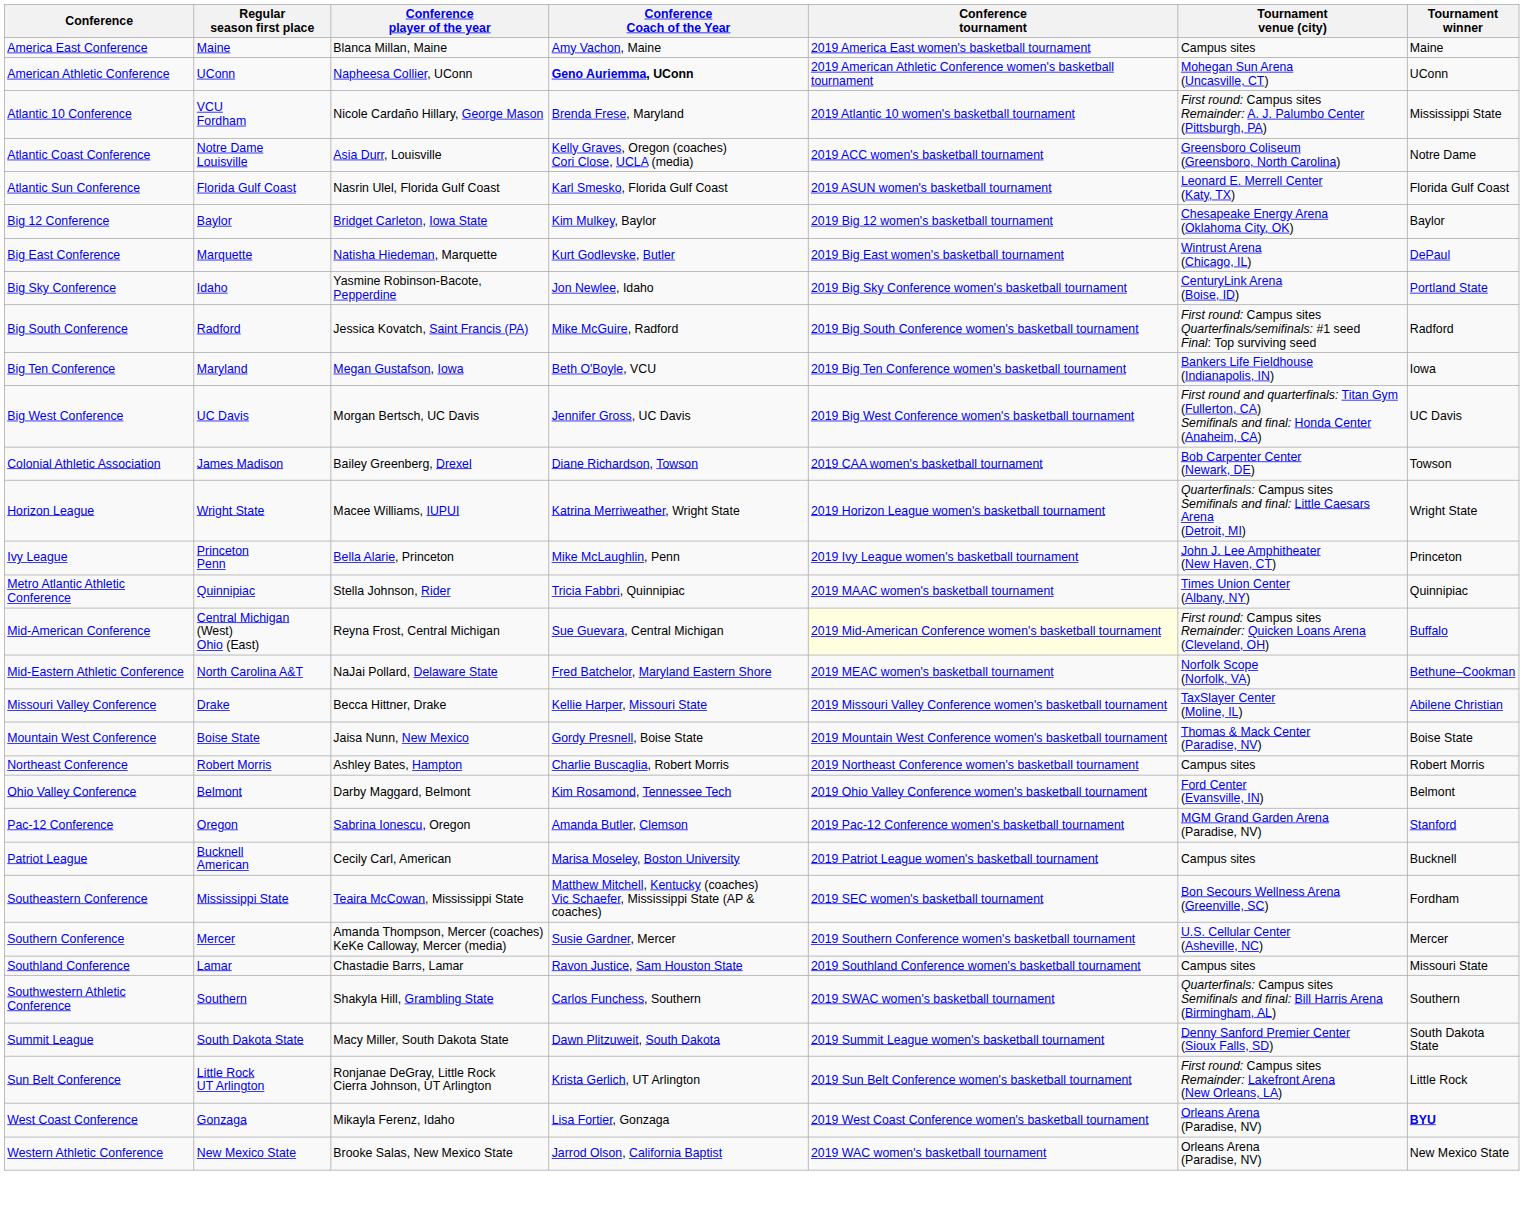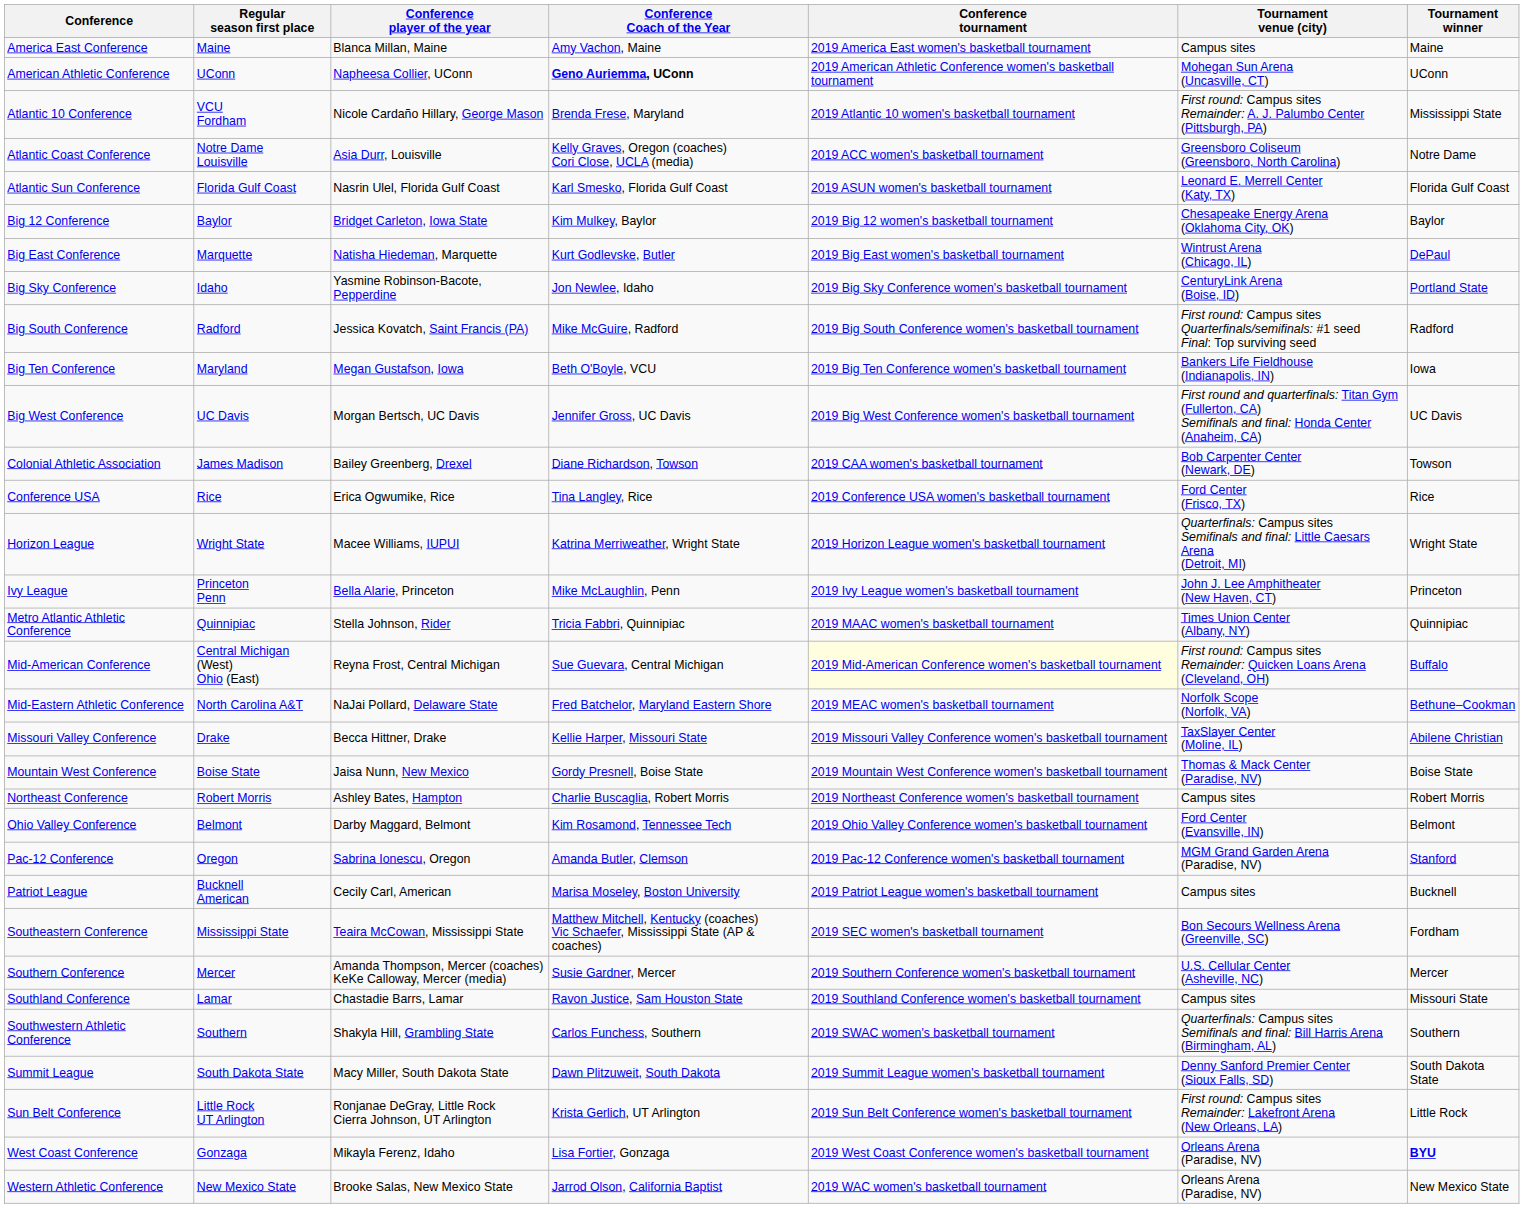 <table class="wikitable">
 <tr>
 <th>Conference</th>
 <th>Regular<br>season first place</th>
 <th><a href='#'>Conference<br>player of the year</a></th>
 <th><a href='#'>Conference<br>Coach of the Year</a></th>
 <th>Conference<br>tournament</th>
 <th>Tournament<br>venue (city)</th>
 <th>Tournament<br>winner</th>
 </tr>
 <tr>
 <td><a href='#'>America East Conference</a></td>
 <td><a href='#'>Maine</a></td>
 <td>Blanca Millan, Maine</td>
 <td><a href='#'>Amy Vachon</a>, Maine</td>
 <td><a href='#'>2019 America East women's basketball tournament</a></td>
 <td>Campus sites</td>
 <td>Maine</td>
 </tr>
 <tr>
 <td><a href='#'>American Athletic Conference</a></td>
 <td><a href='#'>UConn</a></td>
 <td><a href='#'>Napheesa Collier</a>, UConn</td>
 <td><strong><a href='#'>Geno Auriemma</a>, UConn</strong></td>
 <td><a href='#'>2019 American Athletic Conference women's basketball tournament</a></td>
 <td><a href='#'>Mohegan Sun Arena</a><br>(<a href='#'>Uncasville, CT</a>)</td>
 <td>UConn</td>
 </tr>
 <tr>
 <td><a href='#'>Atlantic 10 Conference</a></td>
 <td><a href='#'>VCU</a><br><a href='#'>Fordham</a></td>
 <td>Nicole Cardaño Hillary, <a href='#'>George Mason</a></td>
 <td><a href='#'>Brenda Frese</a>, Maryland</td>
 <td><a href='#'>2019 Atlantic 10 women's basketball tournament</a></td>
 <td><em>First round:</em> Campus sites<br><em>Remainder:</em> <a href='#'>A. J. Palumbo Center</a><br>(<a href='#'>Pittsburgh, PA</a>)</td>
 <td>Mississippi State</td>
 </tr>
 <tr>
 <td><a href='#'>Atlantic Coast Conference</a></td>
 <td><a href='#'>Notre Dame</a><br><a href='#'>Louisville</a></td>
 <td><a href='#'>Asia Durr</a>, Louisville</td>
 <td><a href='#'>Kelly Graves</a>, Oregon (coaches)<br><a href='#'>Cori Close</a>, <a href='#'>UCLA</a> (media)</td>
 <td><a href='#'>2019 ACC women's basketball tournament</a></td>
 <td><a href='#'>Greensboro Coliseum</a><br>(<a href='#'>Greensboro, North Carolina</a>)</td>
 <td>Notre Dame</td>
 </tr>
 <tr>
 <td><a href='#'>Atlantic Sun Conference</a></td>
 <td><a href='#'>Florida Gulf Coast</a></td>
 <td>Nasrin Ulel, Florida Gulf Coast</td>
 <td><a href='#'>Karl Smesko</a>, Florida Gulf Coast</td>
 <td><a href='#'>2019 ASUN women's basketball tournament</a></td>
 <td><a href='#'>Leonard E. Merrell Center</a><br>(<a href='#'>Katy, TX</a>)</td>
 <td>Florida Gulf Coast</td>
 </tr>
 <tr>
 <td><a href='#'>Big 12 Conference</a></td>
 <td><a href='#'>Baylor</a></td>
 <td><a href='#'>Bridget Carleton</a>, <a href='#'>Iowa State</a></td>
 <td><a href='#'>Kim Mulkey</a>, Baylor</td>
 <td><a href='#'>2019 Big 12 women's basketball tournament</a></td>
 <td><a href='#'>Chesapeake Energy Arena</a><br>(<a href='#'>Oklahoma City, OK</a>)</td>
 <td>Baylor</td>
 </tr>
 <tr>
 <td><a href='#'>Big East Conference</a></td>
 <td><a href='#'>Marquette</a></td>
 <td><a href='#'>Natisha Hiedeman</a>, Marquette</td>
 <td><a href='#'>Kurt Godlevske</a>, <a href='#'>Butler</a></td>
 <td><a href='#'>2019 Big East women's basketball tournament</a></td>
 <td><a href='#'>Wintrust Arena</a><br>(<a href='#'>Chicago, IL</a>)</td>
 <td><a href='#'>DePaul</a></td>
 </tr>
 <tr>
 <td><a href='#'>Big Sky Conference</a></td>
 <td><a href='#'>Idaho</a></td>
 <td>Yasmine Robinson-Bacote, <a href='#'>Pepperdine</a></td>
 <td><a href='#'>Jon Newlee</a>, Idaho</td>
 <td><a href='#'>2019 Big Sky Conference women's basketball tournament</a></td>
 <td><a href='#'>CenturyLink Arena</a><br>(<a href='#'>Boise, ID</a>)</td>
 <td><a href='#'>Portland State</a></td>
 </tr>
 <tr>
 <td><a href='#'>Big South Conference</a></td>
 <td><a href='#'>Radford</a></td>
 <td>Jessica Kovatch, <a href='#'>Saint Francis (PA)</a></td>
 <td><a href='#'>Mike McGuire</a>, Radford</td>
 <td><a href='#'>2019 Big South Conference women's basketball tournament</a></td>
 <td><em>First round:</em> Campus sites<br><em>Quarterfinals/semifinals:</em> #1 seed<br><em>Final</em>: Top surviving seed</td>
 <td>Radford</td>
 </tr>
 <tr>
 <td><a href='#'>Big Ten Conference</a></td>
 <td><a href='#'>Maryland</a></td>
 <td><a href='#'>Megan Gustafson</a>, <a href='#'>Iowa</a></td>
 <td><a href='#'>Beth O'Boyle</a>, VCU</td>
 <td><a href='#'>2019 Big Ten Conference women's basketball tournament</a></td>
 <td><a href='#'>Bankers Life Fieldhouse</a><br>(<a href='#'>Indianapolis, IN</a>)</td>
 <td>Iowa</td>
 </tr>
 <tr>
 <td><a href='#'>Big West Conference</a></td>
 <td><a href='#'>UC Davis</a></td>
 <td>Morgan Bertsch, UC Davis</td>
 <td><a href='#'>Jennifer Gross</a>, UC Davis</td>
 <td><a href='#'>2019 Big West Conference women's basketball tournament</a></td>
 <td><em>First round and quarterfinals:</em> <a href='#'>Titan Gym</a><br>(<a href='#'>Fullerton, CA</a>)<br><em>Semifinals and final:</em> <a href='#'>Honda Center</a><br>(<a href='#'>Anaheim, CA</a>)</td>
 <td>UC Davis</td>
 </tr>
 <tr>
 <td><a href='#'>Colonial Athletic Association</a></td>
 <td><a href='#'>James Madison</a></td>
 <td>Bailey Greenberg, <a href='#'>Drexel</a></td>
 <td><a href='#'>Diane Richardson</a>, <a href='#'>Towson</a></td>
 <td><a href='#'>2019 CAA women's basketball tournament</a></td>
 <td><a href='#'>Bob Carpenter Center</a><br>(<a href='#'>Newark, DE</a>)</td>
 <td>Towson</td>
+</tr>
+<tr>
+<td><a href='#'>Conference USA</a></td>
+<td><a href='#'>Rice</a></td>
+<td>Erica Ogwumike, Rice</td>
+<td><a href='#'>Tina Langley</a>, Rice</td>
+<td><a href='#'>2019 Conference USA women's basketball tournament</a></td>
+<td><a href='#'>Ford Center</a><br>(<a href='#'>Frisco, TX</a>)</td>
+<td>Rice</td>
 </tr>
 <tr>
 <td><a href='#'>Horizon League</a></td>
 <td><a href='#'>Wright State</a></td>
 <td>Macee Williams, <a href='#'>IUPUI</a></td>
 <td><a href='#'>Katrina Merriweather</a>, Wright State</td>
 <td><a href='#'>2019 Horizon League women's basketball tournament</a></td>
 <td><em>Quarterfinals:</em> Campus sites<br><em>Semifinals and final:</em> <a href='#'>Little Caesars Arena</a><br>(<a href='#'>Detroit, MI</a>)</td>
 <td>Wright State</td>
 </tr>
 <tr>
 <td><a href='#'>Ivy League</a></td>
 <td><a href='#'>Princeton</a><br><a href='#'>Penn</a></td>
 <td><a href='#'>Bella Alarie</a>, Princeton</td>
 <td><a href='#'>Mike McLaughlin</a>, Penn</td>
 <td><a href='#'>2019 Ivy League women's basketball tournament</a></td>
 <td><a href='#'>John J. Lee Amphitheater</a><br>(<a href='#'>New Haven, CT</a>)</td>
 <td>Princeton</td>
 </tr>
 <tr>
 <td><a href='#'>Metro Atlantic Athletic Conference</a></td>
 <td><a href='#'>Quinnipiac</a></td>
 <td>Stella Johnson, <a href='#'>Rider</a></td>
 <td><a href='#'>Tricia Fabbri</a>, Quinnipiac</td>
 <td><a href='#'>2019 MAAC women's basketball tournament</a></td>
 <td><a href='#'>Times Union Center</a><br>(<a href='#'>Albany, NY</a>)</td>
 <td>Quinnipiac</td>
 </tr>
 <tr>
 <td><a href='#'>Mid-American Conference</a></td>
 <td><a href='#'>Central Michigan</a> (West)<br><a href='#'>Ohio</a> (East)</td>
 <td>Reyna Frost, Central Michigan</td>
 <td><a href='#'>Sue Guevara</a>, Central Michigan</td>
 <td style="background: lightyellow;"><a href='#'>2019 Mid-American Conference women's basketball tournament</a></td>
 <td><em>First round:</em> Campus sites<br><em>Remainder:</em> <a href='#'>Quicken Loans Arena</a><br>(<a href='#'>Cleveland, OH</a>)</td>
 <td><a href='#'>Buffalo</a></td>
 </tr>
 <tr>
 <td><a href='#'>Mid-Eastern Athletic Conference</a></td>
 <td><a href='#'>North Carolina A&T</a></td>
 <td>NaJai Pollard, <a href='#'>Delaware State</a></td>
 <td><a href='#'>Fred Batchelor</a>, <a href='#'>Maryland Eastern Shore</a></td>
 <td><a href='#'>2019 MEAC women's basketball tournament</a></td>
 <td><a href='#'>Norfolk Scope</a><br>(<a href='#'>Norfolk, VA</a>)</td>
 <td><a href='#'>Bethune–Cookman</a></td>
 </tr>
 <tr>
 <td><a href='#'>Missouri Valley Conference</a></td>
 <td><a href='#'>Drake</a></td>
 <td>Becca Hittner, Drake</td>
 <td><a href='#'>Kellie Harper</a>, <a href='#'>Missouri State</a></td>
 <td><a href='#'>2019 Missouri Valley Conference women's basketball tournament</a></td>
 <td><a href='#'>TaxSlayer Center</a><br>(<a href='#'>Moline, IL</a>)</td>
 <td><a href='#'>Abilene Christian</a></td>
 </tr>
 <tr>
 <td><a href='#'>Mountain West Conference</a></td>
 <td><a href='#'>Boise State</a></td>
 <td>Jaisa Nunn, <a href='#'>New Mexico</a></td>
 <td><a href='#'>Gordy Presnell</a>, Boise State</td>
 <td><a href='#'>2019 Mountain West Conference women's basketball tournament</a></td>
 <td><a href='#'>Thomas & Mack Center</a><br>(<a href='#'>Paradise, NV</a>)</td>
 <td>Boise State</td>
 </tr>
 <tr>
 <td><a href='#'>Northeast Conference</a></td>
 <td><a href='#'>Robert Morris</a></td>
 <td>Ashley Bates, <a href='#'>Hampton</a></td>
 <td><a href='#'>Charlie Buscaglia</a>, Robert Morris</td>
 <td><a href='#'>2019 Northeast Conference women's basketball tournament</a></td>
 <td>Campus sites</td>
 <td>Robert Morris</td>
 </tr>
 <tr>
 <td><a href='#'>Ohio Valley Conference</a></td>
 <td><a href='#'>Belmont</a></td>
 <td>Darby Maggard, Belmont</td>
 <td><a href='#'>Kim Rosamond</a>, <a href='#'>Tennessee Tech</a></td>
 <td><a href='#'>2019 Ohio Valley Conference women's basketball tournament</a></td>
 <td><a href='#'>Ford Center</a><br>(<a href='#'>Evansville, IN</a>)</td>
 <td>Belmont</td>
 </tr>
 <tr>
 <td><a href='#'>Pac-12 Conference</a></td>
 <td><a href='#'>Oregon</a></td>
 <td><a href='#'>Sabrina Ionescu</a>, Oregon</td>
 <td><a href='#'>Amanda Butler</a>, <a href='#'>Clemson</a></td>
 <td><a href='#'>2019 Pac-12 Conference women's basketball tournament</a></td>
 <td><a href='#'>MGM Grand Garden Arena</a><br>(Paradise, NV)</td>
 <td><a href='#'>Stanford</a></td>
 </tr>
 <tr>
 <td><a href='#'>Patriot League</a></td>
 <td><a href='#'>Bucknell</a><br><a href='#'>American</a></td>
 <td>Cecily Carl, American</td>
 <td><a href='#'>Marisa Moseley</a>, <a href='#'>Boston University</a></td>
 <td><a href='#'>2019 Patriot League women's basketball tournament</a></td>
 <td>Campus sites</td>
 <td>Bucknell</td>
 </tr>
 <tr>
 <td><a href='#'>Southeastern Conference</a></td>
 <td><a href='#'>Mississippi State</a></td>
 <td><a href='#'>Teaira McCowan</a>, Mississippi State</td>
 <td><a href='#'>Matthew Mitchell</a>, <a href='#'>Kentucky</a> (coaches)<br><a href='#'>Vic Schaefer</a>, Mississippi State (AP & coaches)</td>
 <td><a href='#'>2019 SEC women's basketball tournament</a></td>
 <td><a href='#'>Bon Secours Wellness Arena</a><br>(<a href='#'>Greenville, SC</a>)</td>
 <td>Fordham</td>
 </tr>
 <tr>
 <td><a href='#'>Southern Conference</a></td>
 <td><a href='#'>Mercer</a></td>
 <td>Amanda Thompson, Mercer (coaches)<br>KeKe Calloway, Mercer (media)</td>
 <td><a href='#'>Susie Gardner</a>, Mercer</td>
 <td><a href='#'>2019 Southern Conference women's basketball tournament</a></td>
 <td><a href='#'>U.S. Cellular Center</a><br>(<a href='#'>Asheville, NC</a>)</td>
 <td>Mercer</td>
 </tr>
 <tr>
 <td><a href='#'>Southland Conference</a></td>
 <td><a href='#'>Lamar</a></td>
 <td>Chastadie Barrs, Lamar</td>
 <td><a href='#'>Ravon Justice</a>, <a href='#'>Sam Houston State</a></td>
 <td><a href='#'>2019 Southland Conference women's basketball tournament</a></td>
 <td>Campus sites</td>
 <td>Missouri State</td>
 </tr>
 <tr>
 <td><a href='#'>Southwestern Athletic Conference</a></td>
 <td><a href='#'>Southern</a></td>
 <td>Shakyla Hill, <a href='#'>Grambling State</a></td>
 <td><a href='#'>Carlos Funchess</a>, Southern</td>
 <td><a href='#'>2019 SWAC women's basketball tournament</a></td>
 <td><em>Quarterfinals:</em> Campus sites<br><em>Semifinals and final:</em> <a href='#'>Bill Harris Arena</a><br>(<a href='#'>Birmingham, AL</a>)</td>
 <td>Southern</td>
 </tr>
 <tr>
 <td><a href='#'>Summit League</a></td>
 <td><a href='#'>South Dakota State</a></td>
 <td>Macy Miller, South Dakota State</td>
 <td><a href='#'>Dawn Plitzuweit</a>, <a href='#'>South Dakota</a></td>
 <td><a href='#'>2019 Summit League women's basketball tournament</a></td>
 <td><a href='#'>Denny Sanford Premier Center</a><br>(<a href='#'>Sioux Falls, SD</a>)</td>
 <td>South Dakota State</td>
 </tr>
 <tr>
 <td><a href='#'>Sun Belt Conference</a></td>
 <td><a href='#'>Little Rock</a><br><a href='#'>UT Arlington</a></td>
 <td>Ronjanae DeGray, Little Rock<br>Cierra Johnson, UT Arlington</td>
 <td><a href='#'>Krista Gerlich</a>, UT Arlington</td>
 <td><a href='#'>2019 Sun Belt Conference women's basketball tournament</a></td>
 <td><em>First round:</em> Campus sites<br><em>Remainder:</em> <a href='#'>Lakefront Arena</a><br>(<a href='#'>New Orleans, LA</a>)</td>
 <td>Little Rock</td>
 </tr>
 <tr>
 <td><a href='#'>West Coast Conference</a></td>
 <td><a href='#'>Gonzaga</a></td>
 <td>Mikayla Ferenz, Idaho</td>
 <td><a href='#'>Lisa Fortier</a>, Gonzaga</td>
 <td><a href='#'>2019 West Coast Conference women's basketball tournament</a></td>
 <td><a href='#'>Orleans Arena</a><br>(Paradise, NV)</td>
 <td><strong><a href='#'>BYU</a></strong></td>
 </tr>
 <tr>
 <td><a href='#'>Western Athletic Conference</a></td>
 <td><a href='#'>New Mexico State</a></td>
 <td>Brooke Salas, New Mexico State</td>
 <td><a href='#'>Jarrod Olson</a>, <a href='#'>California Baptist</a></td>
 <td><a href='#'>2019 WAC women's basketball tournament</a></td>
 <td>Orleans Arena<br>(Paradise, NV)</td>
 <td>New Mexico State</td>
 </tr>
 </table>
